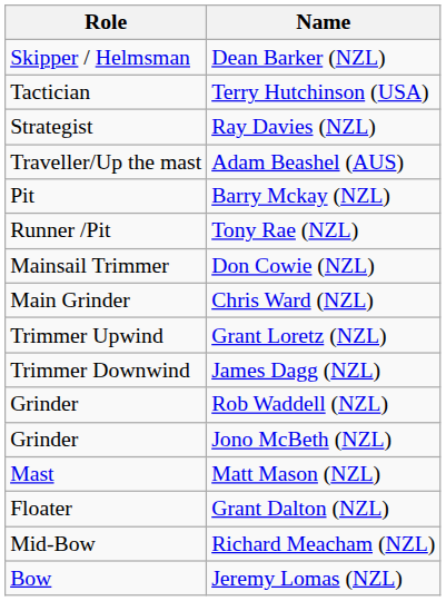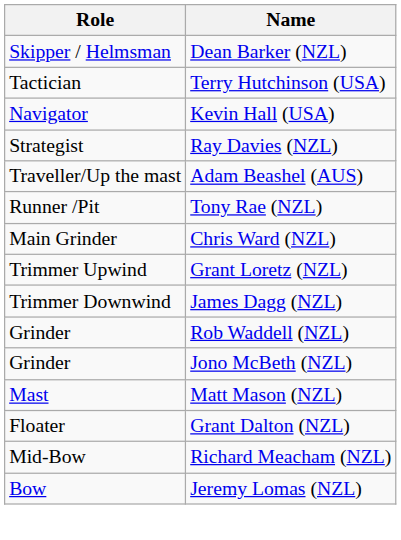 <table class="wikitable">
 <tr>
 <th>Role</th>
 <th>Name</th>
 </tr>
 <tr>
 <td><a href='#'>Skipper</a> / <a href='#'>Helmsman</a></td>
 <td><a href='#'>Dean Barker</a> (<a href='#'>NZL</a>)</td>
 </tr>
 <tr>
 <td>Tactician</td>
 <td><a href='#'>Terry Hutchinson</a> (<a href='#'>USA</a>)</td>
 </tr>
 <tr>
+<td><a href='#'>Navigator</a></td>
+<td><a href='#'>Kevin Hall</a> (<a href='#'>USA</a>)</td>
+</tr>
+<tr>
 <td>Strategist</td>
 <td><a href='#'>Ray Davies</a> (<a href='#'>NZL</a>)</td>
 </tr>
 <tr>
 <td>Traveller/Up the mast</td>
 <td><a href='#'>Adam Beashel</a> (<a href='#'>AUS</a>)</td>
 </tr>
 <tr>
-<td>Pit</td>
-<td><a href='#'>Barry Mckay</a> (<a href='#'>NZL</a>)</td>
-</tr>
-<tr>
 <td>Runner /Pit</td>
 <td><a href='#'>Tony Rae</a> (<a href='#'>NZL</a>)</td>
-</tr>
-<tr>
-<td>Mainsail Trimmer</td>
-<td><a href='#'>Don Cowie</a> (<a href='#'>NZL</a>)</td>
 </tr>
 <tr>
 <td>Main Grinder</td>
 <td><a href='#'>Chris Ward</a> (<a href='#'>NZL</a>)</td>
 </tr>
 <tr>
 <td>Trimmer Upwind</td>
 <td><a href='#'>Grant Loretz</a> (<a href='#'>NZL</a>) </td>
 </tr>
 <tr>
 <td>Trimmer Downwind</td>
 <td><a href='#'>James Dagg</a> (<a href='#'>NZL</a>)</td>
 </tr>
 <tr>
 <td>Grinder</td>
 <td><a href='#'>Rob Waddell</a> (<a href='#'>NZL</a>)</td>
 </tr>
 <tr>
 <td>Grinder</td>
 <td><a href='#'>Jono McBeth</a> (<a href='#'>NZL</a>)</td>
 </tr>
 <tr>
 <td><a href='#'>Mast</a></td>
 <td><a href='#'>Matt Mason</a> (<a href='#'>NZL</a>)</td>
 </tr>
 <tr>
 <td>Floater</td>
 <td><a href='#'>Grant Dalton</a> (<a href='#'>NZL</a>)</td>
 </tr>
 <tr>
 <td>Mid-Bow</td>
 <td><a href='#'>Richard Meacham</a> (<a href='#'>NZL</a>)</td>
 </tr>
 <tr>
 <td><a href='#'>Bow</a></td>
 <td><a href='#'>Jeremy Lomas</a> (<a href='#'>NZL</a>)</td>
 </tr>
 </table>
